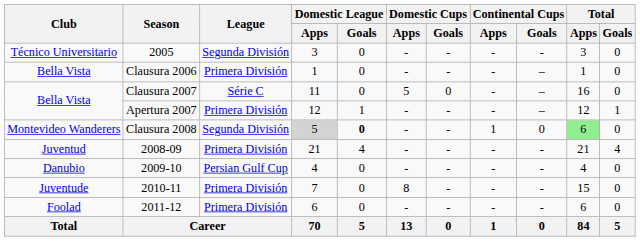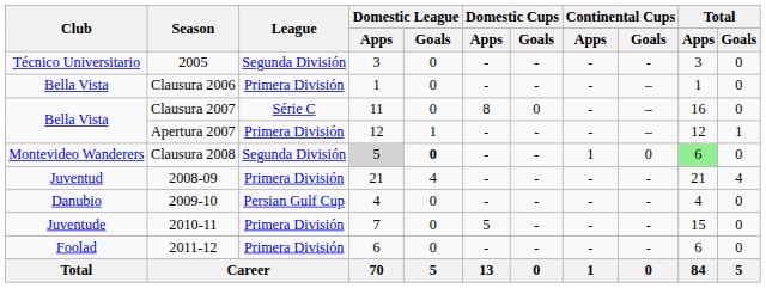 <table class="wikitable" style="text-align: center;">
 <tr>
 <th rowspan="2">Club</th>
 <th rowspan="2">Season</th>
 <th rowspan="2">League</th>
 <th colspan="2">Domestic League</th>
 <th colspan="2">Domestic Cups</th>
 <th colspan="2">Continental Cups</th>
 <th colspan="2">Total</th>
 </tr>
 <tr>
 <th>Apps</th>
 <th>Goals</th>
 <th>Apps</th>
 <th>Goals</th>
 <th>Apps</th>
 <th>Goals</th>
 <th>Apps</th>
 <th>Goals</th>
 </tr>
 <tr>
 <td rowspan="1" valign="center"><a href='#'>Técnico Universitario</a></td>
 <td>2005</td>
 <td><a href='#'>Segunda División</a></td>
 <td>3</td>
 <td>0</td>
 <td>-</td>
 <td>-</td>
 <td>-</td>
 <td>-</td>
 <td>3</td>
 <td>0</td>
 </tr>
 <tr>
 <td rowspan="1" valign="center"><a href='#'>Bella Vista</a></td>
 <td>Clausura 2006</td>
 <td><a href='#'>Primera División</a></td>
 <td>1</td>
 <td>0</td>
 <td>-</td>
 <td>-</td>
 <td>-</td>
 <td>–</td>
 <td>1</td>
 <td>0</td>
 </tr>
 <tr>
 <td rowspan="2" valign="center"><a href='#'>Bella Vista</a></td>
 <td>Clausura 2007</td>
 <td><a href='#'>Série C</a></td>
 <td>11</td>
 <td>0</td>
-<td>5</td>
+<td>8</td>
 <td>0</td>
 <td>-</td>
 <td>–</td>
 <td>16</td>
 <td>0</td>
 </tr>
 <tr>
 <td>Apertura 2007</td>
 <td><a href='#'>Primera División</a></td>
 <td>12</td>
 <td>1</td>
 <td>-</td>
 <td>-</td>
 <td>-</td>
 <td>–</td>
 <td>12</td>
 <td>1</td>
 </tr>
 <tr>
 <td rowspan="1" valign="center"><a href='#'>Montevideo Wanderers</a></td>
 <td>Clausura 2008</td>
 <td><a href='#'>Segunda División</a></td>
 <td style="background: lightgrey;">5</td>
 <td><strong>0</strong></td>
 <td>-</td>
 <td>-</td>
 <td>1</td>
 <td>0</td>
 <td style="background: lightgreen;">6</td>
 <td>0</td>
 </tr>
 <tr>
 <td rowspan="1" valign="center"><a href='#'>Juventud</a></td>
 <td>2008-09</td>
 <td><a href='#'>Primera División</a></td>
 <td>21</td>
 <td>4</td>
 <td>-</td>
 <td>-</td>
 <td>-</td>
 <td>-</td>
 <td>21</td>
 <td>4</td>
 </tr>
 <tr>
 <td rowspan="1" valign="center"><a href='#'>Danubio</a></td>
 <td>2009-10</td>
 <td><a href='#'>Persian Gulf Cup</a></td>
 <td>4</td>
 <td>0</td>
 <td>-</td>
 <td>-</td>
 <td>-</td>
 <td>-</td>
 <td>4</td>
 <td>0</td>
 </tr>
 <tr>
 <td rowspan="1" valign="center"><a href='#'>Juventude</a></td>
 <td>2010-11</td>
 <td><a href='#'>Primera División</a></td>
 <td>7</td>
 <td>0</td>
-<td>8</td>
+<td>5</td>
 <td>-</td>
 <td>-</td>
 <td>-</td>
 <td>15</td>
 <td>0</td>
 </tr>
 <tr>
 <td rowspan="1" valign="center"><a href='#'>Foolad</a></td>
 <td>2011-12</td>
 <td><a href='#'>Primera División</a></td>
 <td>6</td>
 <td>0</td>
 <td>-</td>
 <td>-</td>
 <td>-</td>
 <td>-</td>
 <td>6</td>
 <td>0</td>
 </tr>
 <tr>
 <th colspan="1">Total</th>
 <th colspan="2">Career</th>
 <th>70</th>
 <th>5</th>
 <th>13</th>
 <th>0</th>
 <th>1</th>
 <th>0</th>
 <th>84</th>
 <th>5</th>
 </tr>
 </table>
